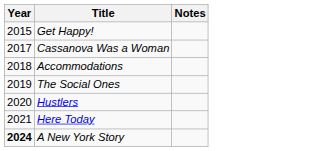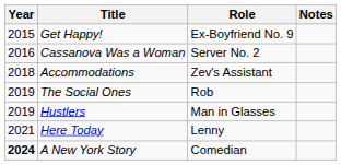 <table class="wikitable sortable">
 <tr>
 <th>Year</th>
 <th>Title</th>
+<th>Role</th>
 <th>Notes</th>
 </tr>
 <tr>
 <td>2015</td>
 <td><em>Get Happy!</em></td>
+<td>Ex-Boyfriend No. 9</td>
 <td></td>
 </tr>
 <tr>
-<td>2017</td>
+<td>2016</td>
 <td><em>Cassanova Was a Woman</em></td>
+<td>Server No. 2</td>
 <td></td>
 </tr>
 <tr>
 <td>2018</td>
 <td><em>Accommodations</em></td>
+<td>Zev's Assistant</td>
 <td></td>
 </tr>
 <tr>
 <td>2019</td>
 <td><em>The Social Ones</em></td>
+<td>Rob</td>
 <td></td>
 </tr>
 <tr>
-<td>2020</td>
+<td>2019</td>
 <td><a href='#'><em>Hustlers</em></a></td>
+<td>Man in Glasses</td>
 <td></td>
 </tr>
 <tr>
 <td>2021</td>
 <td><a href='#'><em>Here Today</em></a></td>
+<td>Lenny</td>
 <td></td>
 </tr>
 <tr>
 <td><strong>2024</strong></td>
 <td><em>A New York Story</em></td>
+<td>Comedian</td>
 <td></td>
 </tr>
 </table>
